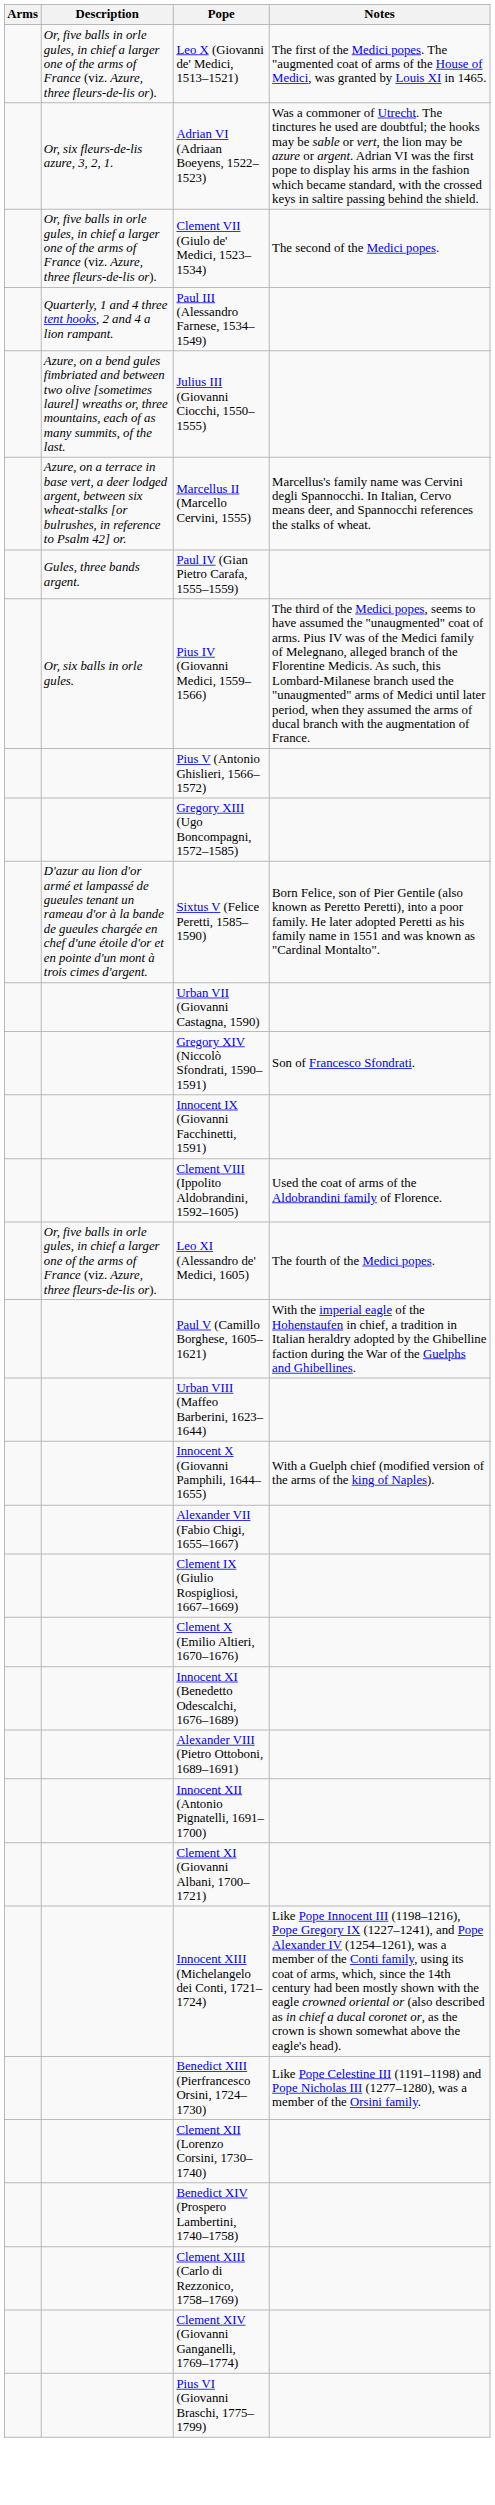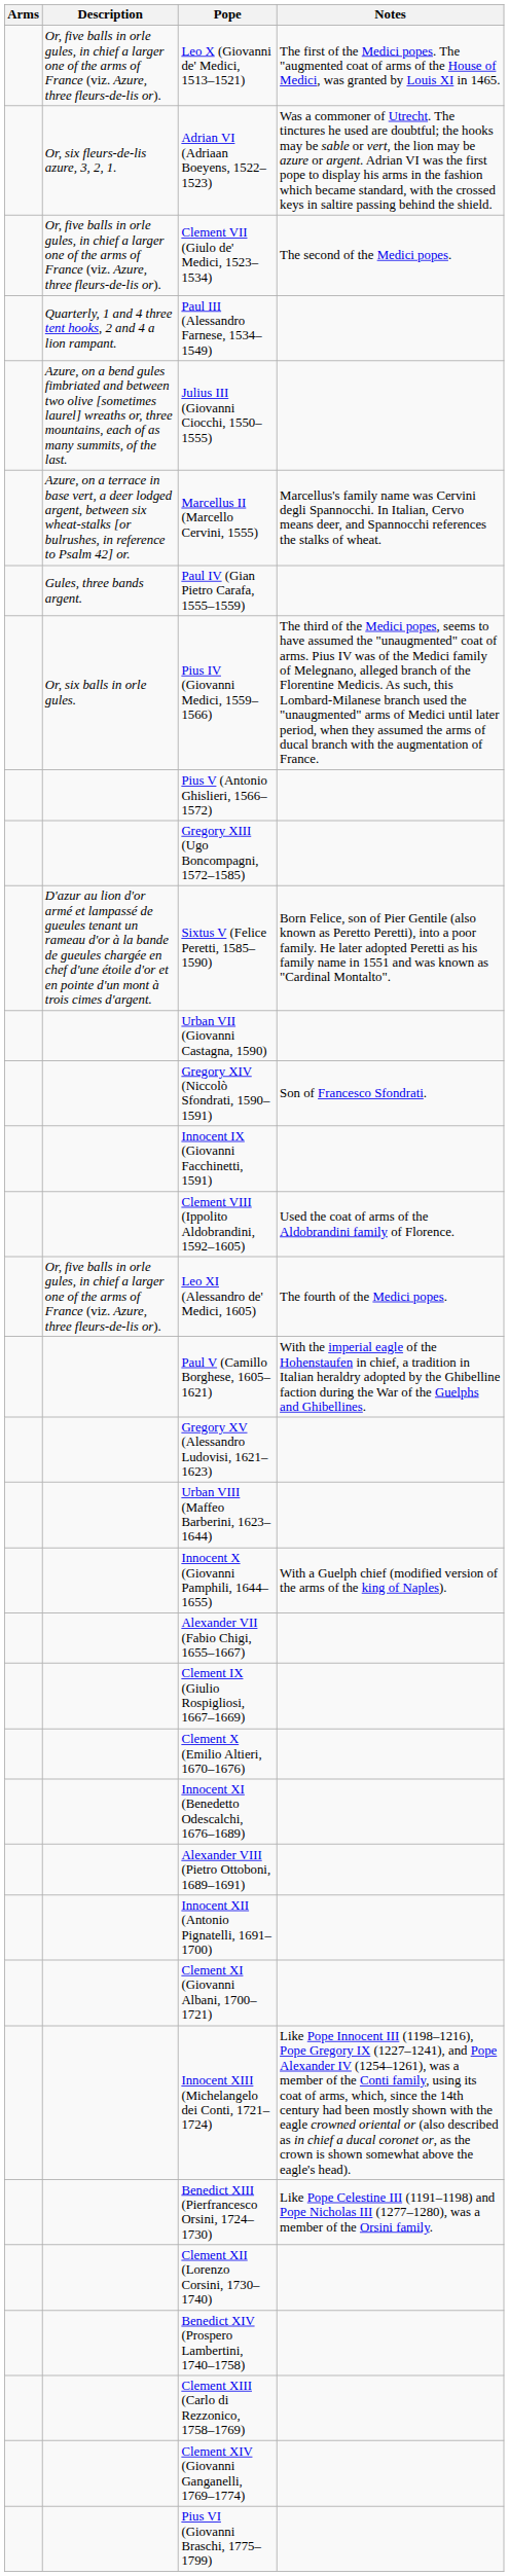 <table class="wikitable">
 <tr>
 <th>Arms</th>
 <th>Description</th>
 <th>Pope</th>
 <th>Notes</th>
 </tr>
 <tr>
 <td></td>
 <td><em>Or, five balls in orle gules, in chief a larger one of the arms of France</em> (viz. <em>Azure, three fleurs-de-lis or</em>).</td>
 <td><a href='#'>Leo X</a> (Giovanni de' Medici, 1513–1521)</td>
 <td>The first of the <a href='#'>Medici popes</a>. The "augmented coat of arms of the <a href='#'>House of Medici</a>, was granted by <a href='#'>Louis XI</a> in 1465.</td>
 </tr>
 <tr>
 <td></td>
 <td><em>Or, six fleurs-de-lis azure, 3, 2, 1.</em></td>
 <td><a href='#'>Adrian VI</a> (Adriaan Boeyens, 1522–1523)</td>
 <td>Was a commoner of <a href='#'>Utrecht</a>. The tinctures he used are doubtful; the hooks may be <em>sable</em> or <em>vert</em>, the lion may be <em>azure</em> or <em>argent</em>. Adrian VI was the first pope to display his arms in the fashion which became standard, with the crossed keys in saltire passing behind the shield.</td>
 </tr>
 <tr>
 <td></td>
 <td><em>Or, five balls in orle gules, in chief a larger one of the arms of France</em> (viz. <em>Azure, three fleurs-de-lis or</em>).</td>
 <td><a href='#'>Clement VII</a> (Giulo de' Medici, 1523–1534)</td>
 <td>The second of the <a href='#'>Medici popes</a>.</td>
 </tr>
 <tr>
 <td></td>
 <td><em>Quarterly, 1 and 4 three <a href='#'>tent hooks</a>, 2 and 4 a lion rampant.</em></td>
 <td><a href='#'>Paul III</a> (Alessandro Farnese, 1534–1549)</td>
 <td></td>
 </tr>
 <tr>
 <td></td>
 <td><em>Azure, on a bend gules fimbriated and between two olive [sometimes laurel] wreaths or, three mountains, each of as many summits, of the last.</em></td>
 <td><a href='#'>Julius III</a> (Giovanni Ciocchi, 1550–1555)</td>
 <td></td>
 </tr>
 <tr>
 <td></td>
 <td><em>Azure, on a terrace in base vert, a deer lodged argent, between six wheat-stalks [or bulrushes, in reference to Psalm 42] or.</em></td>
 <td><a href='#'>Marcellus II</a> (Marcello Cervini, 1555)</td>
 <td>Marcellus's family name was Cervini degli Spannocchi. In Italian, Cervo means deer, and Spannocchi references the stalks of wheat.</td>
 </tr>
 <tr>
 <td></td>
 <td><em>Gules, three bands argent.</em></td>
 <td><a href='#'>Paul IV</a> (Gian Pietro Carafa, 1555–1559)</td>
 <td></td>
 </tr>
 <tr>
 <td></td>
 <td><em>Or, six balls in orle gules.</em></td>
 <td><a href='#'>Pius IV</a> (Giovanni Medici, 1559–1566)</td>
 <td>The third of the <a href='#'>Medici popes</a>, seems to have assumed the "unaugmented" coat of arms. Pius IV was of the Medici family of Melegnano, alleged branch of the Florentine Medicis. As such, this Lombard-Milanese branch used the "unaugmented" arms of Medici until later period, when they assumed the arms of ducal branch with the augmentation of France.</td>
 </tr>
 <tr>
 <td></td>
 <td></td>
 <td><a href='#'>Pius V</a> (Antonio Ghislieri, 1566–1572)</td>
 <td></td>
 </tr>
 <tr>
 <td></td>
 <td></td>
 <td><a href='#'>Gregory XIII</a> (Ugo Boncompagni, 1572–1585)</td>
 </tr>
 <tr>
 <td></td>
 <td><em>D'azur au lion d'or armé et lampassé de gueules tenant un rameau d'or à la bande de gueules chargée en chef d'une étoile d'or et en pointe d'un mont à trois cimes d'argent.</em></td>
 <td><a href='#'>Sixtus V</a> (Felice Peretti, 1585–1590)</td>
 <td>Born Felice, son of Pier Gentile (also known as Peretto Peretti), into a poor family. He later adopted Peretti as his family name in 1551 and was known as "Cardinal Montalto".</td>
 </tr>
 <tr>
 <td></td>
 <td></td>
 <td><a href='#'>Urban VII</a> (Giovanni Castagna, 1590)</td>
 <td></td>
 </tr>
 <tr>
 <td></td>
 <td></td>
 <td><a href='#'>Gregory XIV</a> (Niccolò Sfondrati, 1590–1591)</td>
 <td>Son of <a href='#'>Francesco Sfondrati</a>.</td>
 </tr>
 <tr>
 <td></td>
 <td></td>
 <td><a href='#'>Innocent IX</a> (Giovanni Facchinetti, 1591)</td>
 <td></td>
 </tr>
 <tr>
 <td></td>
 <td></td>
 <td><a href='#'>Clement VIII</a> (Ippolito Aldobrandini, 1592–1605)</td>
 <td>Used the coat of arms of the <a href='#'>Aldobrandini family</a> of Florence.</td>
 </tr>
 <tr>
 <td></td>
 <td><em>Or, five balls in orle gules, in chief a larger one of the arms of France</em> (viz. <em>Azure, three fleurs-de-lis or</em>).</td>
 <td><a href='#'>Leo XI</a> (Alessandro de' Medici, 1605)</td>
 <td>The fourth of the <a href='#'>Medici popes</a>.</td>
 </tr>
 <tr>
 <td></td>
 <td></td>
 <td><a href='#'>Paul V</a> (Camillo Borghese, 1605–1621)</td>
 <td>With the <a href='#'>imperial eagle</a> of the <a href='#'>Hohenstaufen</a> in chief, a tradition in Italian heraldry adopted by the Ghibelline faction during the War of the <a href='#'>Guelphs and Ghibellines</a>.</td>
 </tr>
 <tr>
 <td></td>
 <td></td>
+<td><a href='#'>Gregory XV</a> (Alessandro Ludovisi, 1621–1623)</td>
+<td></td>
+</tr>
+<tr>
+<td></td>
+<td></td>
 <td><a href='#'>Urban VIII</a> (Maffeo Barberini, 1623–1644)</td>
 <td></td>
 </tr>
 <tr>
 <td></td>
 <td></td>
 <td><a href='#'>Innocent X</a> (Giovanni Pamphili, 1644–1655)</td>
 <td>With a Guelph chief (modified version of the arms of the <a href='#'>king of Naples</a>).</td>
 </tr>
 <tr>
 <td></td>
 <td></td>
 <td><a href='#'>Alexander VII</a> (Fabio Chigi, 1655–1667)</td>
 <td></td>
 </tr>
 <tr>
 <td></td>
 <td></td>
 <td><a href='#'>Clement IX</a> (Giulio Rospigliosi, 1667–1669)</td>
 <td></td>
 </tr>
 <tr>
 <td></td>
 <td></td>
 <td><a href='#'>Clement X</a> (Emilio Altieri, 1670–1676)</td>
 <td></td>
 </tr>
 <tr>
 <td></td>
 <td></td>
 <td><a href='#'>Innocent XI</a> (Benedetto Odescalchi, 1676–1689)</td>
 <td></td>
 </tr>
 <tr>
 <td></td>
 <td></td>
 <td><a href='#'>Alexander VIII</a> (Pietro Ottoboni, 1689–1691)</td>
 <td></td>
 </tr>
 <tr>
 <td></td>
 <td></td>
 <td><a href='#'>Innocent XII</a> (Antonio Pignatelli, 1691–1700)</td>
 <td></td>
 </tr>
 <tr>
 <td></td>
 <td></td>
 <td><a href='#'>Clement XI</a> (Giovanni Albani, 1700–1721)</td>
 <td></td>
 </tr>
 <tr>
 <td></td>
 <td></td>
 <td><a href='#'>Innocent XIII</a> (Michelangelo dei Conti, 1721–1724)</td>
 <td>Like <a href='#'>Pope Innocent III</a> (1198–1216), <a href='#'>Pope Gregory IX</a> (1227–1241), and <a href='#'>Pope Alexander IV</a> (1254–1261), was a member of the <a href='#'>Conti family</a>, using its coat of arms, which, since the 14th century had been mostly shown with the eagle <em>crowned oriental or</em> (also described as <em>in chief a ducal coronet or</em>, as the crown is shown somewhat above the eagle's head).</td>
 </tr>
 <tr>
 <td></td>
 <td></td>
 <td><a href='#'>Benedict XIII</a> (Pierfrancesco Orsini, 1724–1730)</td>
 <td>Like <a href='#'>Pope Celestine III</a> (1191–1198) and <a href='#'>Pope Nicholas III</a> (1277–1280), was a member of the <a href='#'>Orsini family</a>.</td>
 </tr>
 <tr>
 <td></td>
 <td></td>
 <td><a href='#'>Clement XII</a> (Lorenzo Corsini, 1730–1740)</td>
 <td></td>
 </tr>
 <tr>
 <td></td>
 <td></td>
 <td><a href='#'>Benedict XIV</a> (Prospero Lambertini, 1740–1758)</td>
 <td></td>
 </tr>
 <tr>
 <td></td>
 <td></td>
 <td><a href='#'>Clement XIII</a> (Carlo di Rezzonico, 1758–1769)</td>
 <td></td>
 </tr>
 <tr>
 <td></td>
 <td></td>
 <td><a href='#'>Clement XIV</a> (Giovanni Ganganelli, 1769–1774)</td>
 <td></td>
 </tr>
 <tr>
 <td></td>
 <td></td>
 <td><a href='#'>Pius VI</a> (Giovanni Braschi, 1775–1799)</td>
 <td></td>
 </tr>
 </table>
